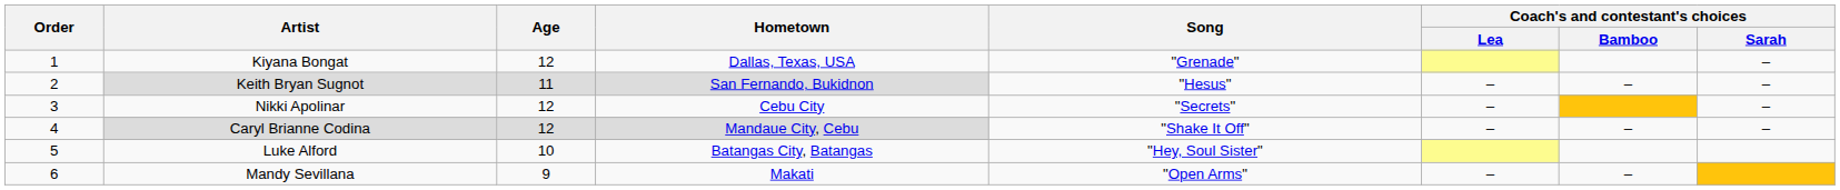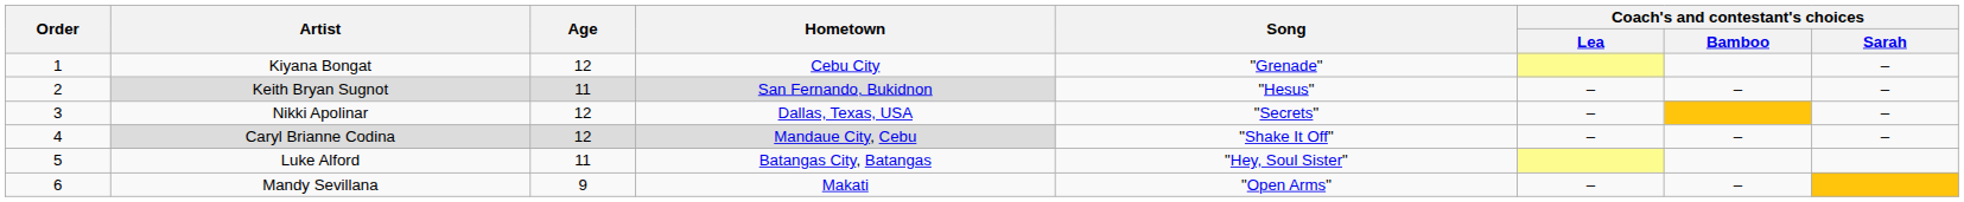 <table class="wikitable" style="text-align:center; line-height:17px; width:100%;">
 <tr>
 <th scope="col" rowspan="2" width="05%">Order</th>
 <th scope="col" rowspan="2" width="20%">Artist</th>
 <th scope="col" rowspan="2" width="05%">Age</th>
 <th scope="col" rowspan="2" width="20%">Hometown</th>
 <th scope="col" rowspan="2" width="22%">Song</th>
 <th scope="col" colspan="4" width="28%">Coach's and contestant's choices</th>
 </tr>
 <tr>
 <th width="07%"><a href='#'>Lea</a></th>
 <th width="07%"><a href='#'>Bamboo</a></th>
 <th width="07%"><a href='#'>Sarah</a></th>
 </tr>
 <tr>
 <td scope="row">1</td>
 <td>Kiyana Bongat</td>
 <td>12</td>
-<td><a href='#'>Dallas, Texas, USA</a></td>
+<td><a href='#'>Cebu City</a></td>
 <td>"<a href='#'>Grenade</a>"</td>
 <td style="background:#fdfc8f;"><strong></strong></td>
 <td><strong></strong></td>
 <td>–</td>
 </tr>
 <tr>
 <td scope="row">2</td>
 <td style="background:#DCDCDC;">Keith Bryan Sugnot</td>
 <td style="background:#DCDCDC;">11</td>
 <td style="background:#DCDCDC;"><a href='#'>San Fernando, Bukidnon</a></td>
 <td>"<a href='#'>Hesus</a>"</td>
 <td>–</td>
 <td>–</td>
 <td>–</td>
 </tr>
 <tr>
 <td scope="row">3</td>
 <td>Nikki Apolinar</td>
 <td>12</td>
-<td><a href='#'>Cebu City</a></td>
+<td><a href='#'>Dallas, Texas, USA</a></td>
 <td>"<a href='#'>Secrets</a>"</td>
 <td>–</td>
 <td style="background:#FFC40C;"><strong></strong></td>
 <td>–</td>
 </tr>
 <tr>
 <td scope="row">4</td>
 <td style="background:#DCDCDC;">Caryl Brianne Codina</td>
 <td style="background:#DCDCDC;">12</td>
 <td style="background:#DCDCDC;"><a href='#'>Mandaue City</a>, <a href='#'>Cebu</a></td>
 <td>"<a href='#'>Shake It Off</a>"</td>
 <td>–</td>
 <td>–</td>
 <td>–</td>
 </tr>
 <tr>
 <td scope="row">5</td>
 <td>Luke Alford</td>
-<td>10</td>
+<td>11</td>
 <td><a href='#'>Batangas City</a>, <a href='#'>Batangas</a></td>
 <td>"<a href='#'>Hey, Soul Sister</a>"</td>
 <td style="background:#fdfc8f;"><strong></strong></td>
 <td><strong></strong></td>
 <td><strong></strong></td>
 </tr>
 <tr>
 <td scope="row">6</td>
 <td>Mandy Sevillana</td>
 <td>9</td>
 <td><a href='#'>Makati</a></td>
 <td>"<a href='#'>Open Arms</a>"</td>
 <td>–</td>
 <td>–</td>
 <td style="background:#FFC40C;"><strong></strong></td>
 </tr>
 </table>
